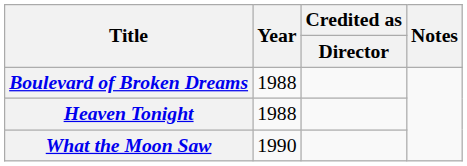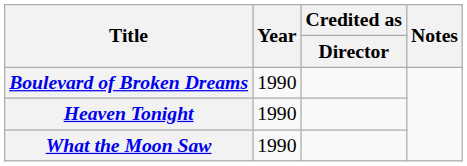 <table class="wikitable plainrowheaders sortable">
 <tr>
 <th rowspan="2" scope="col">Title</th>
 <th rowspan="2" scope="col">Year</th>
 <th colspan="1" scope="col">Credited as</th>
 <th rowspan="2" scope="col" class="unsortable">Notes</th>
 </tr>
 <tr>
 <th>Director</th>
 </tr>
 <tr>
 <th scope=row><em><a href='#'>Boulevard of Broken Dreams</a></em></th>
-<td>1988</td>
+<td>1990</td>
 <td></td>
 </tr>
 <tr>
 <th scope=row><em><a href='#'>Heaven Tonight</a></em></th>
-<td>1988</td>
+<td>1990</td>
 <td></td>
 </tr>
 <tr>
 <th scope=row><em><a href='#'>What the Moon Saw</a></em></th>
 <td>1990</td>
 <td></td>
 </tr>
 </table>
